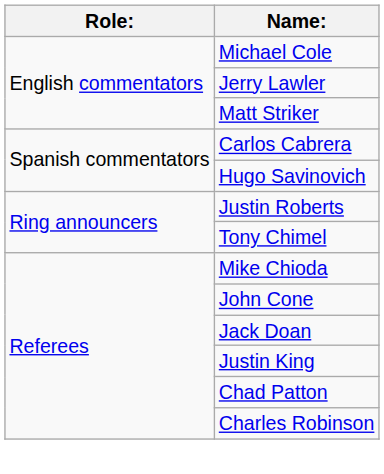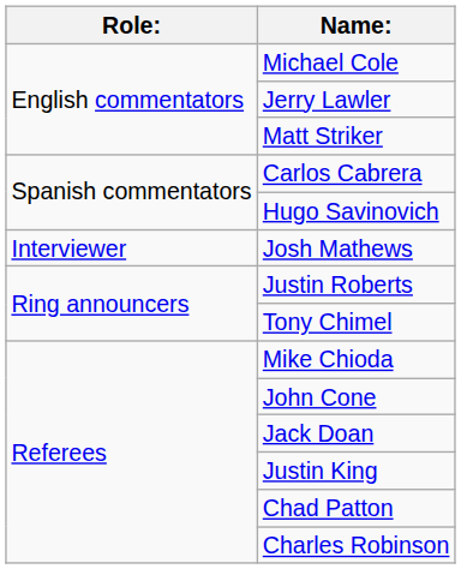 <table class=wikitable style="font-size:90%; margin: 0.5em 0 0.5em 1em; float: right; clear: right;">
 <tr>
 <th>Role:</th>
 <th>Name:</th>
 </tr>
 <tr>
 <td rowspan=3>English <a href='#'>commentators</a></td>
 <td><a href='#'>Michael Cole</a></td>
 </tr>
 <tr>
 <td><a href='#'>Jerry Lawler</a></td>
 </tr>
 <tr>
 <td><a href='#'>Matt Striker</a></td>
 </tr>
 <tr>
 <td rowspan=2>Spanish commentators</td>
 <td><a href='#'>Carlos Cabrera</a></td>
 </tr>
 <tr>
 <td><a href='#'>Hugo Savinovich</a></td>
+</tr>
+<tr>
+<td><a href='#'>Interviewer</a></td>
+<td><a href='#'>Josh Mathews</a></td>
 </tr>
 <tr>
 <td rowspan=2><a href='#'>Ring announcers</a></td>
 <td><a href='#'>Justin Roberts</a></td>
 </tr>
 <tr>
 <td><a href='#'>Tony Chimel</a></td>
 </tr>
 <tr>
 <td rowspan=6><a href='#'>Referees</a></td>
 <td><a href='#'>Mike Chioda</a></td>
 </tr>
 <tr>
 <td><a href='#'>John Cone</a></td>
 </tr>
 <tr>
 <td><a href='#'>Jack Doan</a></td>
 </tr>
 <tr>
 <td><a href='#'>Justin King</a></td>
 </tr>
 <tr>
 <td><a href='#'>Chad Patton</a></td>
 </tr>
 <tr>
 <td><a href='#'>Charles Robinson</a></td>
 </tr>
 </table>
